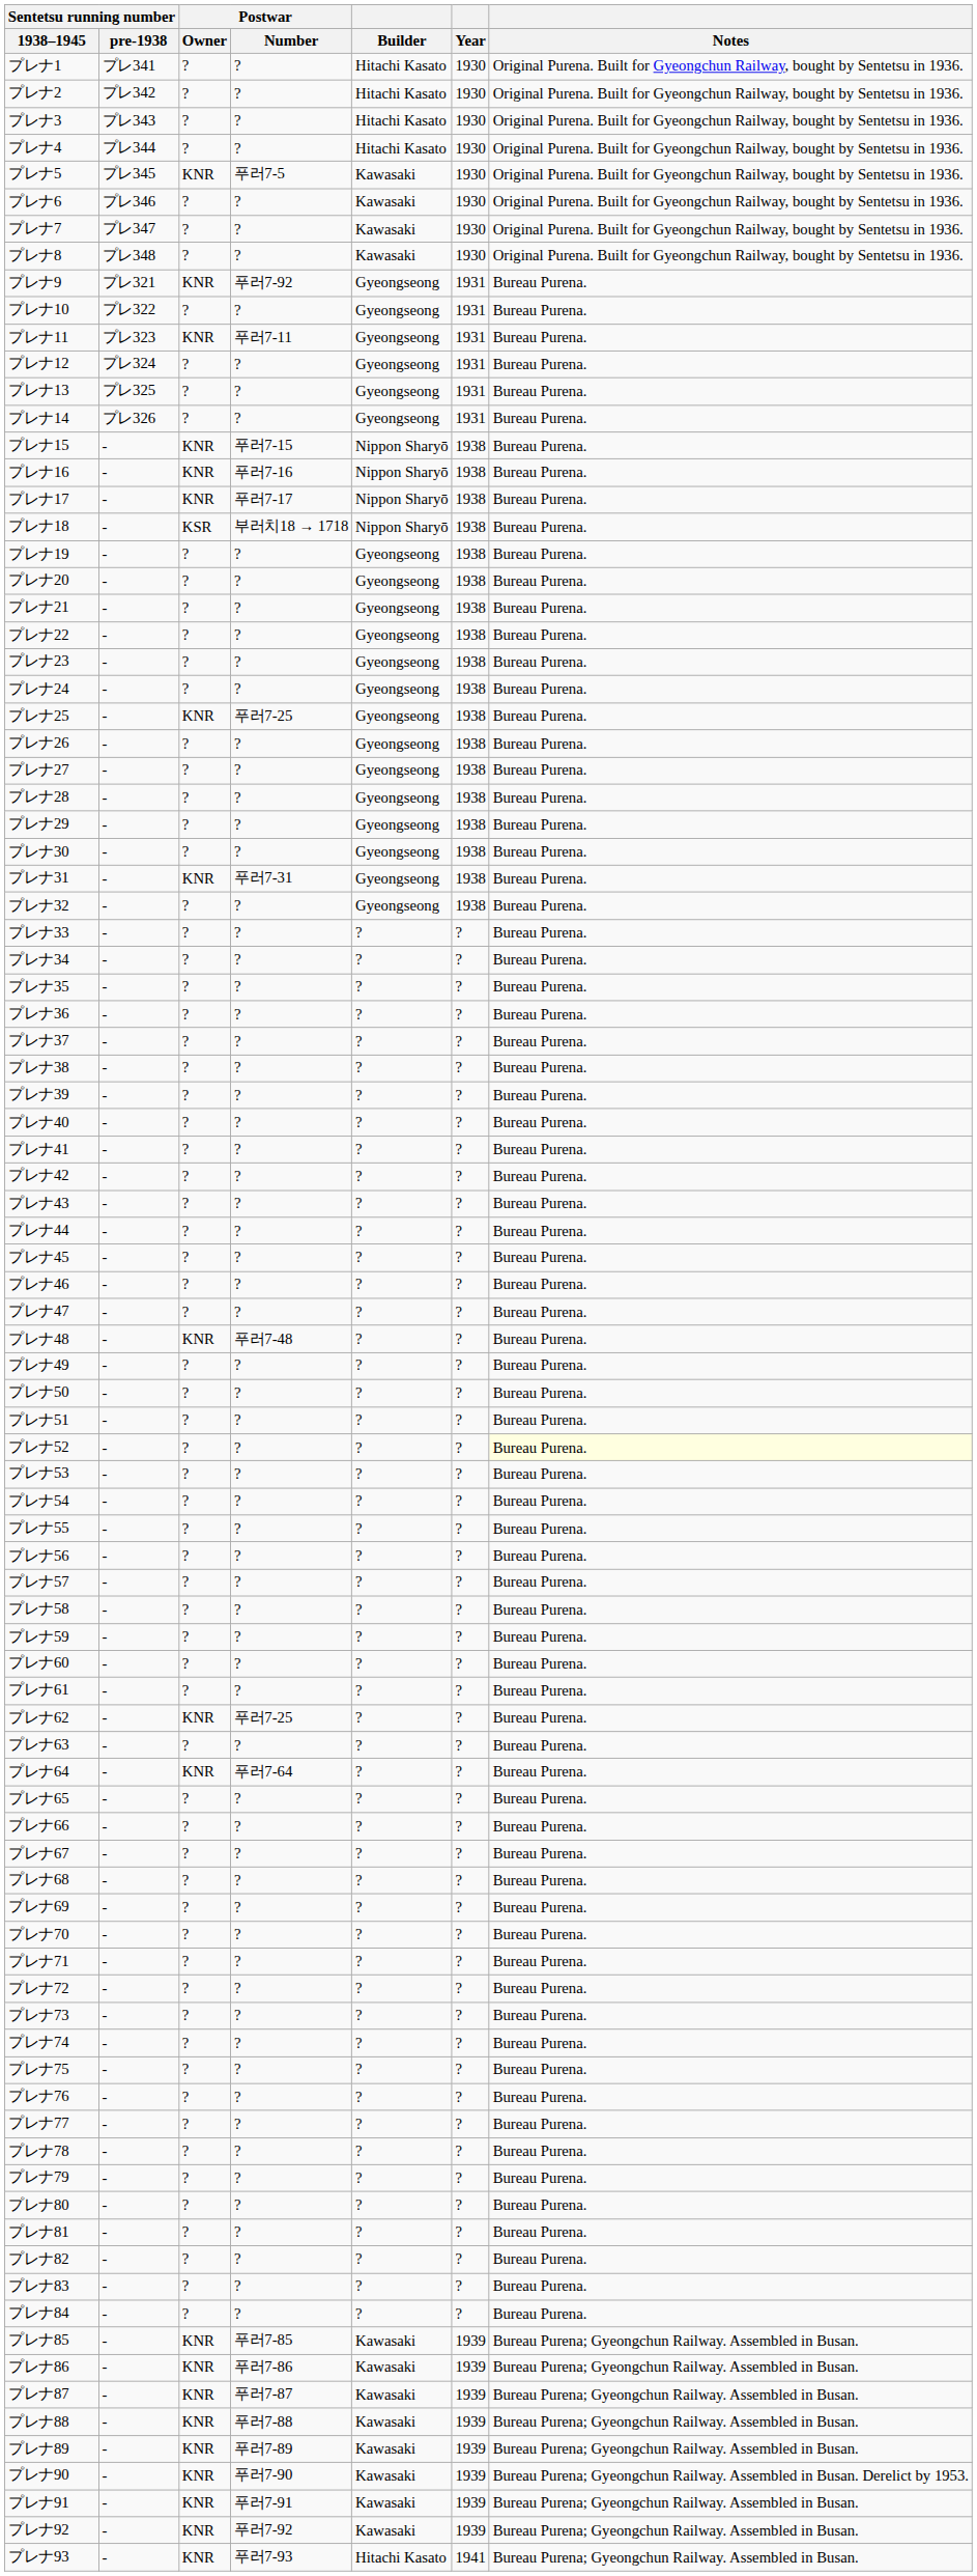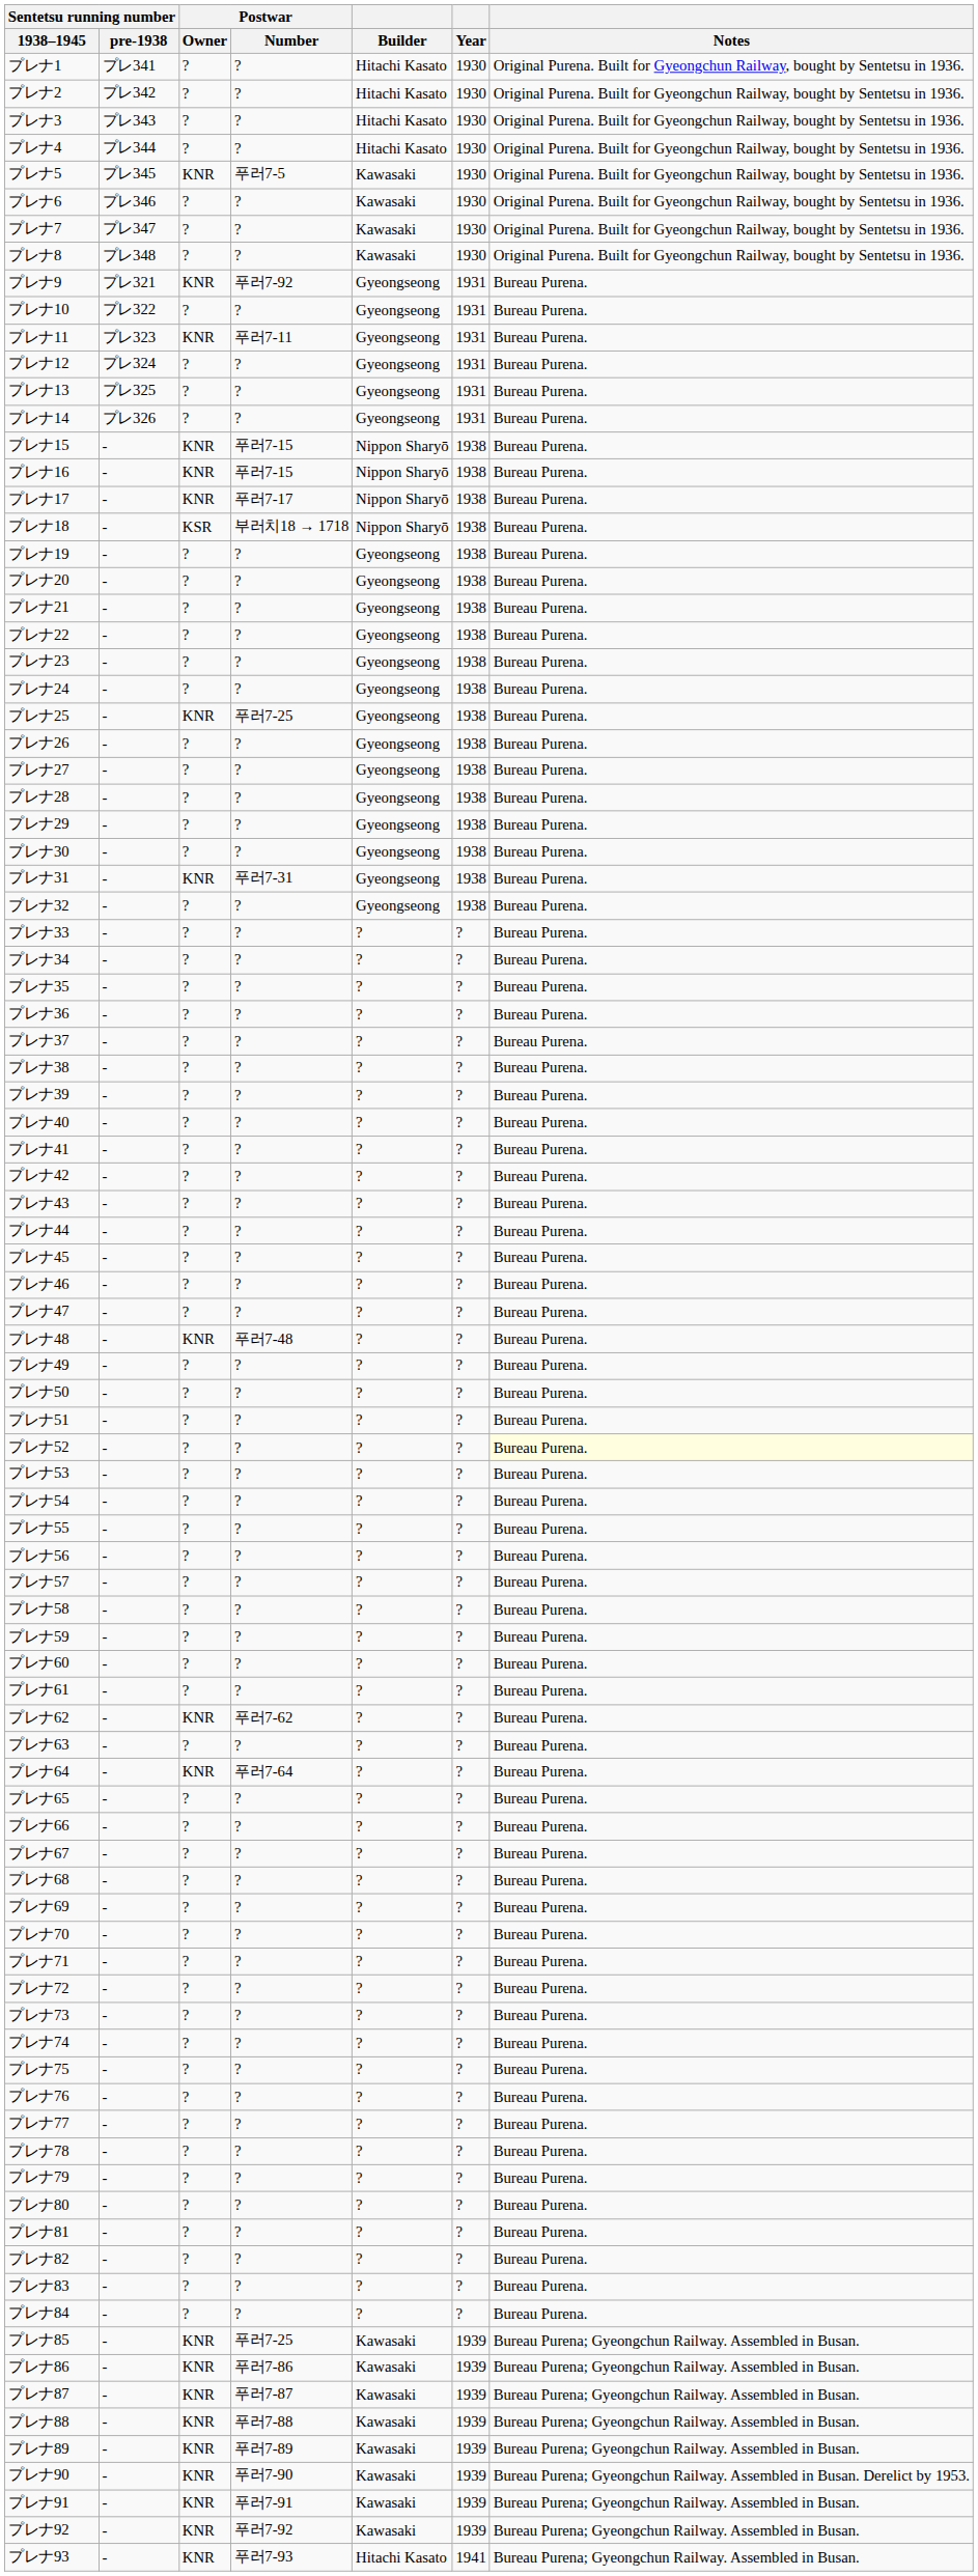 <table class="wikitable">
 <tr>
 <th colspan="2">Sentetsu running number</th>
 <th colspan="2">Postwar</th>
 <th></th>
 <th></th>
 <th></th>
 </tr>
 <tr>
 <th>1938–1945</th>
 <th>pre-1938</th>
 <th>Owner</th>
 <th>Number</th>
 <th>Builder</th>
 <th>Year</th>
 <th>Notes</th>
 </tr>
 <tr>
 <td>プレナ1</td>
 <td>プレ341</td>
 <td>?</td>
 <td>?</td>
 <td>Hitachi Kasato</td>
 <td>1930</td>
 <td>Original Purena. Built for <a href='#'>Gyeongchun Railway</a>, bought by Sentetsu in 1936.</td>
 </tr>
 <tr>
 <td>プレナ2</td>
 <td>プレ342</td>
 <td>?</td>
 <td>?</td>
 <td>Hitachi Kasato</td>
 <td>1930</td>
 <td>Original Purena. Built for Gyeongchun Railway, bought by Sentetsu in 1936.</td>
 </tr>
 <tr>
 <td>プレナ3</td>
 <td>プレ343</td>
 <td>?</td>
 <td>?</td>
 <td>Hitachi Kasato</td>
 <td>1930</td>
 <td>Original Purena. Built for Gyeongchun Railway, bought by Sentetsu in 1936.</td>
 </tr>
 <tr>
 <td>プレナ4</td>
 <td>プレ344</td>
 <td>?</td>
 <td>?</td>
 <td>Hitachi Kasato</td>
 <td>1930</td>
 <td>Original Purena. Built for Gyeongchun Railway, bought by Sentetsu in 1936.</td>
 </tr>
 <tr>
 <td>プレナ5</td>
 <td>プレ345</td>
 <td>KNR</td>
 <td>푸러7-5</td>
 <td>Kawasaki</td>
 <td>1930</td>
 <td>Original Purena. Built for Gyeongchun Railway, bought by Sentetsu in 1936.</td>
 </tr>
 <tr>
 <td>プレナ6</td>
 <td>プレ346</td>
 <td>?</td>
 <td>?</td>
 <td>Kawasaki</td>
 <td>1930</td>
 <td>Original Purena. Built for Gyeongchun Railway, bought by Sentetsu in 1936.</td>
 </tr>
 <tr>
 <td>プレナ7</td>
 <td>プレ347</td>
 <td>?</td>
 <td>?</td>
 <td>Kawasaki</td>
 <td>1930</td>
 <td>Original Purena. Built for Gyeongchun Railway, bought by Sentetsu in 1936.</td>
 </tr>
 <tr>
 <td>プレナ8</td>
 <td>プレ348</td>
 <td>?</td>
 <td>?</td>
 <td>Kawasaki</td>
 <td>1930</td>
 <td>Original Purena. Built for Gyeongchun Railway, bought by Sentetsu in 1936.</td>
 </tr>
 <tr>
 <td>プレナ9</td>
 <td>プレ321</td>
 <td>KNR</td>
 <td>푸러7-92</td>
 <td>Gyeongseong</td>
 <td>1931</td>
 <td>Bureau Purena.</td>
 </tr>
 <tr>
 <td>プレナ10</td>
 <td>プレ322</td>
 <td>?</td>
 <td>?</td>
 <td>Gyeongseong</td>
 <td>1931</td>
 <td>Bureau Purena.</td>
 </tr>
 <tr>
 <td>プレナ11</td>
 <td>プレ323</td>
 <td>KNR</td>
 <td>푸러7-11</td>
 <td>Gyeongseong</td>
 <td>1931</td>
 <td>Bureau Purena.</td>
 </tr>
 <tr>
 <td>プレナ12</td>
 <td>プレ324</td>
 <td>?</td>
 <td>?</td>
 <td>Gyeongseong</td>
 <td>1931</td>
 <td>Bureau Purena.</td>
 </tr>
 <tr>
 <td>プレナ13</td>
 <td>プレ325</td>
 <td>?</td>
 <td>?</td>
 <td>Gyeongseong</td>
 <td>1931</td>
 <td>Bureau Purena.</td>
 </tr>
 <tr>
 <td>プレナ14</td>
 <td>プレ326</td>
 <td>?</td>
 <td>?</td>
 <td>Gyeongseong</td>
 <td>1931</td>
 <td>Bureau Purena.</td>
 </tr>
 <tr>
 <td>プレナ15</td>
 <td>-</td>
 <td>KNR</td>
 <td>푸러7-15</td>
 <td>Nippon Sharyō</td>
 <td>1938</td>
 <td>Bureau Purena.</td>
 </tr>
 <tr>
 <td>プレナ16</td>
 <td>-</td>
 <td>KNR</td>
-<td>푸러7-16</td>
+<td>푸러7-15</td>
 <td>Nippon Sharyō</td>
 <td>1938</td>
 <td>Bureau Purena.</td>
 </tr>
 <tr>
 <td>プレナ17</td>
 <td>-</td>
 <td>KNR</td>
 <td>푸러7-17</td>
 <td>Nippon Sharyō</td>
 <td>1938</td>
 <td>Bureau Purena.</td>
 </tr>
 <tr>
 <td>プレナ18</td>
 <td>-</td>
 <td>KSR</td>
 <td>부러치18 → 1718</td>
 <td>Nippon Sharyō</td>
 <td>1938</td>
 <td>Bureau Purena.</td>
 </tr>
 <tr>
 <td>プレナ19</td>
 <td>-</td>
 <td>?</td>
 <td>?</td>
 <td>Gyeongseong</td>
 <td>1938</td>
 <td>Bureau Purena.</td>
 </tr>
 <tr>
 <td>プレナ20</td>
 <td>-</td>
 <td>?</td>
 <td>?</td>
 <td>Gyeongseong</td>
 <td>1938</td>
 <td>Bureau Purena.</td>
 </tr>
 <tr>
 <td>プレナ21</td>
 <td>-</td>
 <td>?</td>
 <td>?</td>
 <td>Gyeongseong</td>
 <td>1938</td>
 <td>Bureau Purena.</td>
 </tr>
 <tr>
 <td>プレナ22</td>
 <td>-</td>
 <td>?</td>
 <td>?</td>
 <td>Gyeongseong</td>
 <td>1938</td>
 <td>Bureau Purena.</td>
 </tr>
 <tr>
 <td>プレナ23</td>
 <td>-</td>
 <td>?</td>
 <td>?</td>
 <td>Gyeongseong</td>
 <td>1938</td>
 <td>Bureau Purena.</td>
 </tr>
 <tr>
 <td>プレナ24</td>
 <td>-</td>
 <td>?</td>
 <td>?</td>
 <td>Gyeongseong</td>
 <td>1938</td>
 <td>Bureau Purena.</td>
 </tr>
 <tr>
 <td>プレナ25</td>
 <td>-</td>
 <td>KNR</td>
 <td>푸러7-25</td>
 <td>Gyeongseong</td>
 <td>1938</td>
 <td>Bureau Purena.</td>
 </tr>
 <tr>
 <td>プレナ26</td>
 <td>-</td>
 <td>?</td>
 <td>?</td>
 <td>Gyeongseong</td>
 <td>1938</td>
 <td>Bureau Purena.</td>
 </tr>
 <tr>
 <td>プレナ27</td>
 <td>-</td>
 <td>?</td>
 <td>?</td>
 <td>Gyeongseong</td>
 <td>1938</td>
 <td>Bureau Purena.</td>
 </tr>
 <tr>
 <td>プレナ28</td>
 <td>-</td>
 <td>?</td>
 <td>?</td>
 <td>Gyeongseong</td>
 <td>1938</td>
 <td>Bureau Purena.</td>
 </tr>
 <tr>
 <td>プレナ29</td>
 <td>-</td>
 <td>?</td>
 <td>?</td>
 <td>Gyeongseong</td>
 <td>1938</td>
 <td>Bureau Purena.</td>
 </tr>
 <tr>
 <td>プレナ30</td>
 <td>-</td>
 <td>?</td>
 <td>?</td>
 <td>Gyeongseong</td>
 <td>1938</td>
 <td>Bureau Purena.</td>
 </tr>
 <tr>
 <td>プレナ31</td>
 <td>-</td>
 <td>KNR</td>
 <td>푸러7-31</td>
 <td>Gyeongseong</td>
 <td>1938</td>
 <td>Bureau Purena.</td>
 </tr>
 <tr>
 <td>プレナ32</td>
 <td>-</td>
 <td>?</td>
 <td>?</td>
 <td>Gyeongseong</td>
 <td>1938</td>
 <td>Bureau Purena.</td>
 </tr>
 <tr>
 <td>プレナ33</td>
 <td>-</td>
 <td>?</td>
 <td>?</td>
 <td>?</td>
 <td>?</td>
 <td>Bureau Purena.</td>
 </tr>
 <tr>
 <td>プレナ34</td>
 <td>-</td>
 <td>?</td>
 <td>?</td>
 <td>?</td>
 <td>?</td>
 <td>Bureau Purena.</td>
 </tr>
 <tr>
 <td>プレナ35</td>
 <td>-</td>
 <td>?</td>
 <td>?</td>
 <td>?</td>
 <td>?</td>
 <td>Bureau Purena.</td>
 </tr>
 <tr>
 <td>プレナ36</td>
 <td>-</td>
 <td>?</td>
 <td>?</td>
 <td>?</td>
 <td>?</td>
 <td>Bureau Purena.</td>
 </tr>
 <tr>
 <td>プレナ37</td>
 <td>-</td>
 <td>?</td>
 <td>?</td>
 <td>?</td>
 <td>?</td>
 <td>Bureau Purena.</td>
 </tr>
 <tr>
 <td>プレナ38</td>
 <td>-</td>
 <td>?</td>
 <td>?</td>
 <td>?</td>
 <td>?</td>
 <td>Bureau Purena.</td>
 </tr>
 <tr>
 <td>プレナ39</td>
 <td>-</td>
 <td>?</td>
 <td>?</td>
 <td>?</td>
 <td>?</td>
 <td>Bureau Purena.</td>
 </tr>
 <tr>
 <td>プレナ40</td>
 <td>-</td>
 <td>?</td>
 <td>?</td>
 <td>?</td>
 <td>?</td>
 <td>Bureau Purena.</td>
 </tr>
 <tr>
 <td>プレナ41</td>
 <td>-</td>
 <td>?</td>
 <td>?</td>
 <td>?</td>
 <td>?</td>
 <td>Bureau Purena.</td>
 </tr>
 <tr>
 <td>プレナ42</td>
 <td>-</td>
 <td>?</td>
 <td>?</td>
 <td>?</td>
 <td>?</td>
 <td>Bureau Purena.</td>
 </tr>
 <tr>
 <td>プレナ43</td>
 <td>-</td>
 <td>?</td>
 <td>?</td>
 <td>?</td>
 <td>?</td>
 <td>Bureau Purena.</td>
 </tr>
 <tr>
 <td>プレナ44</td>
 <td>-</td>
 <td>?</td>
 <td>?</td>
 <td>?</td>
 <td>?</td>
 <td>Bureau Purena.</td>
 </tr>
 <tr>
 <td>プレナ45</td>
 <td>-</td>
 <td>?</td>
 <td>?</td>
 <td>?</td>
 <td>?</td>
 <td>Bureau Purena.</td>
 </tr>
 <tr>
 <td>プレナ46</td>
 <td>-</td>
 <td>?</td>
 <td>?</td>
 <td>?</td>
 <td>?</td>
 <td>Bureau Purena.</td>
 </tr>
 <tr>
 <td>プレナ47</td>
 <td>-</td>
 <td>?</td>
 <td>?</td>
 <td>?</td>
 <td>?</td>
 <td>Bureau Purena.</td>
 </tr>
 <tr>
 <td>プレナ48</td>
 <td>-</td>
 <td>KNR</td>
 <td>푸러7-48</td>
 <td>?</td>
 <td>?</td>
 <td>Bureau Purena.</td>
 </tr>
 <tr>
 <td>プレナ49</td>
 <td>-</td>
 <td>?</td>
 <td>?</td>
 <td>?</td>
 <td>?</td>
 <td>Bureau Purena.</td>
 </tr>
 <tr>
 <td>プレナ50</td>
 <td>-</td>
 <td>?</td>
 <td>?</td>
 <td>?</td>
 <td>?</td>
 <td>Bureau Purena.</td>
 </tr>
 <tr>
 <td>プレナ51</td>
 <td>-</td>
 <td>?</td>
 <td>?</td>
 <td>?</td>
 <td>?</td>
 <td>Bureau Purena.</td>
 </tr>
 <tr>
 <td>プレナ52</td>
 <td>-</td>
 <td>?</td>
 <td>?</td>
 <td>?</td>
 <td>?</td>
 <td style="background: lightyellow;">Bureau Purena.</td>
 </tr>
 <tr>
 <td>プレナ53</td>
 <td>-</td>
 <td>?</td>
 <td>?</td>
 <td>?</td>
 <td>?</td>
 <td>Bureau Purena.</td>
 </tr>
 <tr>
 <td>プレナ54</td>
 <td>-</td>
 <td>?</td>
 <td>?</td>
 <td>?</td>
 <td>?</td>
 <td>Bureau Purena.</td>
 </tr>
 <tr>
 <td>プレナ55</td>
 <td>-</td>
 <td>?</td>
 <td>?</td>
 <td>?</td>
 <td>?</td>
 <td>Bureau Purena.</td>
 </tr>
 <tr>
 <td>プレナ56</td>
 <td>-</td>
 <td>?</td>
 <td>?</td>
 <td>?</td>
 <td>?</td>
 <td>Bureau Purena.</td>
 </tr>
 <tr>
 <td>プレナ57</td>
 <td>-</td>
 <td>?</td>
 <td>?</td>
 <td>?</td>
 <td>?</td>
 <td>Bureau Purena.</td>
 </tr>
 <tr>
 <td>プレナ58</td>
 <td>-</td>
 <td>?</td>
 <td>?</td>
 <td>?</td>
 <td>?</td>
 <td>Bureau Purena.</td>
 </tr>
 <tr>
 <td>プレナ59</td>
 <td>-</td>
 <td>?</td>
 <td>?</td>
 <td>?</td>
 <td>?</td>
 <td>Bureau Purena.</td>
 </tr>
 <tr>
 <td>プレナ60</td>
 <td>-</td>
 <td>?</td>
 <td>?</td>
 <td>?</td>
 <td>?</td>
 <td>Bureau Purena.</td>
 </tr>
 <tr>
 <td>プレナ61</td>
 <td>-</td>
 <td>?</td>
 <td>?</td>
 <td>?</td>
 <td>?</td>
 <td>Bureau Purena.</td>
 </tr>
 <tr>
 <td>プレナ62</td>
 <td>-</td>
 <td>KNR</td>
-<td>푸러7-25</td>
+<td>푸러7-62</td>
 <td>?</td>
 <td>?</td>
 <td>Bureau Purena.</td>
 </tr>
 <tr>
 <td>プレナ63</td>
 <td>-</td>
 <td>?</td>
 <td>?</td>
 <td>?</td>
 <td>?</td>
 <td>Bureau Purena.</td>
 </tr>
 <tr>
 <td>プレナ64</td>
 <td>-</td>
 <td>KNR</td>
 <td>푸러7-64</td>
 <td>?</td>
 <td>?</td>
 <td>Bureau Purena.</td>
 </tr>
 <tr>
 <td>プレナ65</td>
 <td>-</td>
 <td>?</td>
 <td>?</td>
 <td>?</td>
 <td>?</td>
 <td>Bureau Purena.</td>
 </tr>
 <tr>
 <td>プレナ66</td>
 <td>-</td>
 <td>?</td>
 <td>?</td>
 <td>?</td>
 <td>?</td>
 <td>Bureau Purena.</td>
 </tr>
 <tr>
 <td>プレナ67</td>
 <td>-</td>
 <td>?</td>
 <td>?</td>
 <td>?</td>
 <td>?</td>
 <td>Bureau Purena.</td>
 </tr>
 <tr>
 <td>プレナ68</td>
 <td>-</td>
 <td>?</td>
 <td>?</td>
 <td>?</td>
 <td>?</td>
 <td>Bureau Purena.</td>
 </tr>
 <tr>
 <td>プレナ69</td>
 <td>-</td>
 <td>?</td>
 <td>?</td>
 <td>?</td>
 <td>?</td>
 <td>Bureau Purena.</td>
 </tr>
 <tr>
 <td>プレナ70</td>
 <td>-</td>
 <td>?</td>
 <td>?</td>
 <td>?</td>
 <td>?</td>
 <td>Bureau Purena.</td>
 </tr>
 <tr>
 <td>プレナ71</td>
 <td>-</td>
 <td>?</td>
 <td>?</td>
 <td>?</td>
 <td>?</td>
 <td>Bureau Purena.</td>
 </tr>
 <tr>
 <td>プレナ72</td>
 <td>-</td>
 <td>?</td>
 <td>?</td>
 <td>?</td>
 <td>?</td>
 <td>Bureau Purena.</td>
 </tr>
 <tr>
 <td>プレナ73</td>
 <td>-</td>
 <td>?</td>
 <td>?</td>
 <td>?</td>
 <td>?</td>
 <td>Bureau Purena.</td>
 </tr>
 <tr>
 <td>プレナ74</td>
 <td>-</td>
 <td>?</td>
 <td>?</td>
 <td>?</td>
 <td>?</td>
 <td>Bureau Purena.</td>
 </tr>
 <tr>
 <td>プレナ75</td>
 <td>-</td>
 <td>?</td>
 <td>?</td>
 <td>?</td>
 <td>?</td>
 <td>Bureau Purena.</td>
 </tr>
 <tr>
 <td>プレナ76</td>
 <td>-</td>
 <td>?</td>
 <td>?</td>
 <td>?</td>
 <td>?</td>
 <td>Bureau Purena.</td>
 </tr>
 <tr>
 <td>プレナ77</td>
 <td>-</td>
 <td>?</td>
 <td>?</td>
 <td>?</td>
 <td>?</td>
 <td>Bureau Purena.</td>
 </tr>
 <tr>
 <td>プレナ78</td>
 <td>-</td>
 <td>?</td>
 <td>?</td>
 <td>?</td>
 <td>?</td>
 <td>Bureau Purena.</td>
 </tr>
 <tr>
 <td>プレナ79</td>
 <td>-</td>
 <td>?</td>
 <td>?</td>
 <td>?</td>
 <td>?</td>
 <td>Bureau Purena.</td>
 </tr>
 <tr>
 <td>プレナ80</td>
 <td>-</td>
 <td>?</td>
 <td>?</td>
 <td>?</td>
 <td>?</td>
 <td>Bureau Purena.</td>
 </tr>
 <tr>
 <td>プレナ81</td>
 <td>-</td>
 <td>?</td>
 <td>?</td>
 <td>?</td>
 <td>?</td>
 <td>Bureau Purena.</td>
 </tr>
 <tr>
 <td>プレナ82</td>
 <td>-</td>
 <td>?</td>
 <td>?</td>
 <td>?</td>
 <td>?</td>
 <td>Bureau Purena.</td>
 </tr>
 <tr>
 <td>プレナ83</td>
 <td>-</td>
 <td>?</td>
 <td>?</td>
 <td>?</td>
 <td>?</td>
 <td>Bureau Purena.</td>
 </tr>
 <tr>
 <td>プレナ84</td>
 <td>-</td>
 <td>?</td>
 <td>?</td>
 <td>?</td>
 <td>?</td>
 <td>Bureau Purena.</td>
 </tr>
 <tr>
 <td>プレナ85</td>
 <td>-</td>
 <td>KNR</td>
-<td>푸러7-85</td>
+<td>푸러7-25</td>
 <td>Kawasaki</td>
 <td>1939</td>
 <td>Bureau Purena; Gyeongchun Railway. Assembled in Busan.</td>
 </tr>
 <tr>
 <td>プレナ86</td>
 <td>-</td>
 <td>KNR</td>
 <td>푸러7-86</td>
 <td>Kawasaki</td>
 <td>1939</td>
 <td>Bureau Purena; Gyeongchun Railway. Assembled in Busan.</td>
 </tr>
 <tr>
 <td>プレナ87</td>
 <td>-</td>
 <td>KNR</td>
 <td>푸러7-87</td>
 <td>Kawasaki</td>
 <td>1939</td>
 <td>Bureau Purena; Gyeongchun Railway. Assembled in Busan.</td>
 </tr>
 <tr>
 <td>プレナ88</td>
 <td>-</td>
 <td>KNR</td>
 <td>푸러7-88</td>
 <td>Kawasaki</td>
 <td>1939</td>
 <td>Bureau Purena; Gyeongchun Railway. Assembled in Busan.</td>
 </tr>
 <tr>
 <td>プレナ89</td>
 <td>-</td>
 <td>KNR</td>
 <td>푸러7-89</td>
 <td>Kawasaki</td>
 <td>1939</td>
 <td>Bureau Purena; Gyeongchun Railway. Assembled in Busan.</td>
 </tr>
 <tr>
 <td>プレナ90</td>
 <td>-</td>
 <td>KNR</td>
 <td>푸러7-90</td>
 <td>Kawasaki</td>
 <td>1939</td>
 <td>Bureau Purena; Gyeongchun Railway. Assembled in Busan. Derelict by 1953.</td>
 </tr>
 <tr>
 <td>プレナ91</td>
 <td>-</td>
 <td>KNR</td>
 <td>푸러7-91</td>
 <td>Kawasaki</td>
 <td>1939</td>
 <td>Bureau Purena; Gyeongchun Railway. Assembled in Busan.</td>
 </tr>
 <tr>
 <td>プレナ92</td>
 <td>-</td>
 <td>KNR</td>
 <td>푸러7-92</td>
 <td>Kawasaki</td>
 <td>1939</td>
 <td>Bureau Purena; Gyeongchun Railway. Assembled in Busan.</td>
 </tr>
 <tr>
 <td>プレナ93</td>
 <td>-</td>
 <td>KNR</td>
 <td>푸러7-93</td>
 <td>Hitachi Kasato</td>
 <td>1941</td>
 <td>Bureau Purena; Gyeongchun Railway. Assembled in Busan.</td>
 </tr>
 </table>
